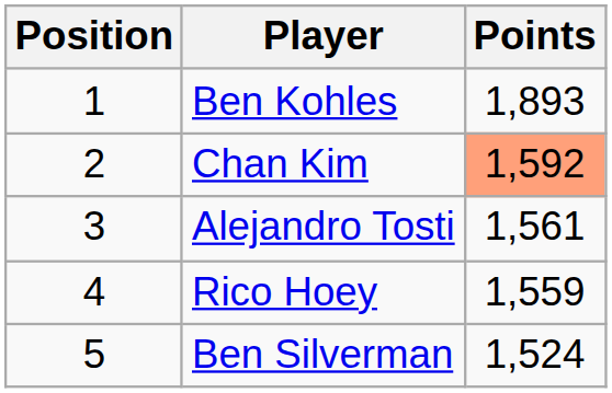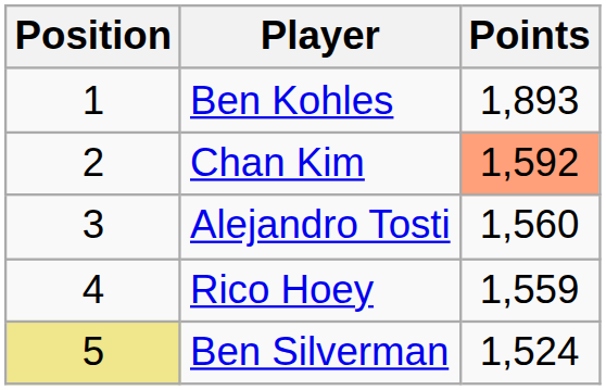 <table class="wikitable">
 <tr>
 <th>Position</th>
 <th>Player</th>
 <th>Points</th>
 </tr>
 <tr>
 <td align=center>1</td>
 <td> <a href='#'>Ben Kohles</a></td>
 <td align=center>1,893</td>
 </tr>
 <tr>
 <td align=center>2</td>
 <td> <a href='#'>Chan Kim</a></td>
 <td align=center style="background: lightsalmon;">1,592</td>
 </tr>
 <tr>
 <td align=center>3</td>
 <td> <a href='#'>Alejandro Tosti</a></td>
-<td align=center>1,561</td>
+<td align=center>1,560</td>
 </tr>
 <tr>
 <td align=center>4</td>
 <td> <a href='#'>Rico Hoey</a></td>
 <td align=center>1,559</td>
 </tr>
 <tr>
-<td align=center>5</td>
+<td align=center style="background: khaki;">5</td>
 <td> <a href='#'>Ben Silverman</a></td>
 <td align=center>1,524</td>
 </tr>
 </table>
